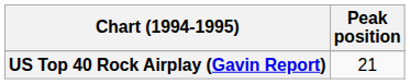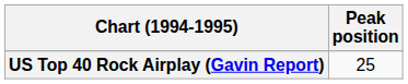 <table class="wikitable sortable plainrowheaders" style="text-align:center">
 <tr>
 <th scope="col">Chart (1994-1995)</th>
 <th scope="col">Peak<br>position</th>
 </tr>
 <tr>
 </tr>
 <tr>
 <th scope="row">US Top 40  Rock Airplay (<a href='#'>Gavin Report</a>)</th>
-<td>21</td>
+<td>25</td>
 </tr>
 </table>
